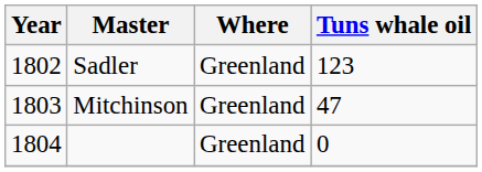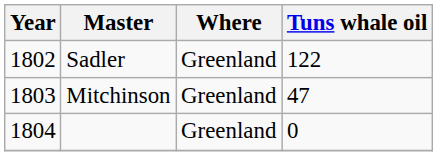 <table class="sortable wikitable">
 <tr>
 <th>Year</th>
 <th>Master</th>
 <th>Where</th>
 <th><a href='#'>Tuns</a> whale oil</th>
 </tr>
 <tr>
 <td>1802</td>
 <td>Sadler</td>
 <td>Greenland</td>
-<td>123</td>
+<td>122</td>
 </tr>
 <tr>
 <td>1803</td>
 <td>Mitchinson</td>
 <td>Greenland</td>
 <td>47</td>
 </tr>
 <tr>
 <td>1804</td>
 <td></td>
 <td>Greenland</td>
 <td>0</td>
 </tr>
 <tr>
 </tr>
 </table>
